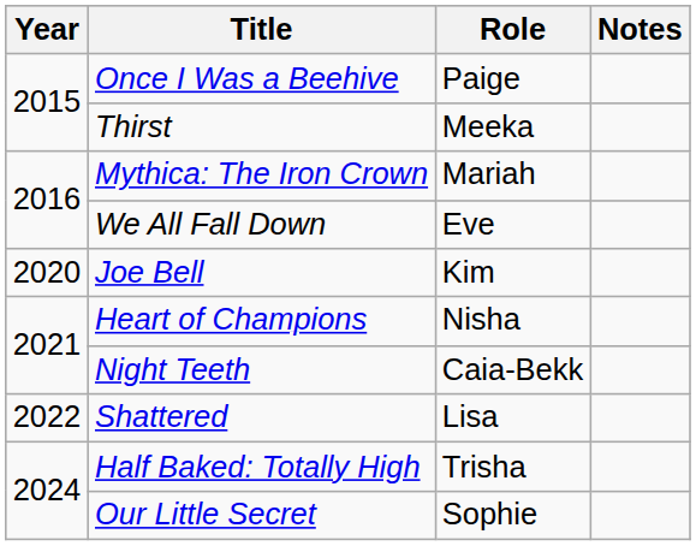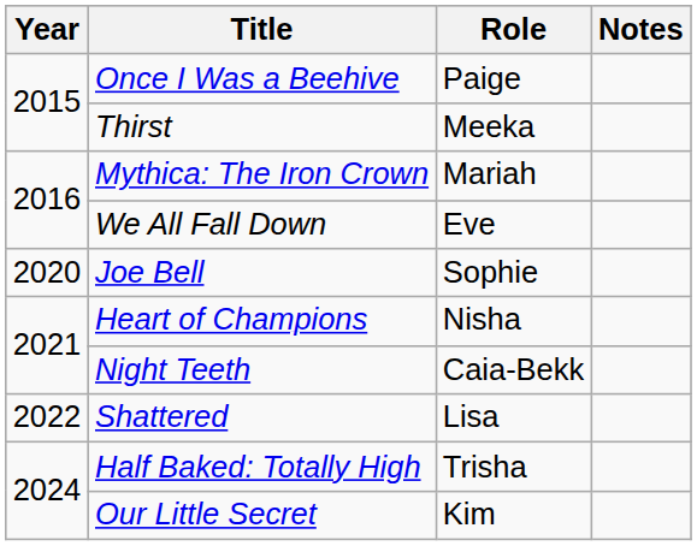 <table class="wikitable sortable">
 <tr>
 <th>Year</th>
 <th>Title</th>
 <th>Role</th>
 <th class="unsortable">Notes</th>
 </tr>
 <tr>
 <td rowspan="2">2015</td>
 <td><em><a href='#'>Once I Was a Beehive</a></em></td>
 <td>Paige</td>
 <td></td>
 </tr>
 <tr>
 <td><em>Thirst</em></td>
 <td>Meeka</td>
 <td></td>
 </tr>
 <tr>
 <td rowspan="2">2016</td>
 <td><em><a href='#'>Mythica: The Iron Crown</a></em></td>
 <td>Mariah</td>
 <td></td>
 </tr>
 <tr>
 <td><em>We All Fall Down</em></td>
 <td>Eve</td>
 <td></td>
 </tr>
 <tr>
 <td>2020</td>
 <td><em><a href='#'>Joe Bell</a></em></td>
-<td>Kim</td>
+<td>Sophie</td>
 <td></td>
 </tr>
 <tr>
 <td rowspan="2">2021</td>
 <td><em><a href='#'>Heart of Champions</a></em></td>
 <td>Nisha</td>
 <td></td>
 </tr>
 <tr>
 <td><em><a href='#'>Night Teeth</a></em></td>
 <td>Caia-Bekk</td>
 <td></td>
 </tr>
 <tr>
 <td>2022</td>
 <td><em><a href='#'>Shattered</a></em></td>
 <td>Lisa</td>
 <td></td>
 </tr>
 <tr>
 <td rowspan="2">2024</td>
 <td><em><a href='#'>Half Baked: Totally High</a></em></td>
 <td>Trisha</td>
 <td></td>
 </tr>
 <tr>
 <td><em><a href='#'>Our Little Secret</a></em></td>
-<td>Sophie</td>
+<td>Kim</td>
 <td></td>
 </tr>
 </table>
